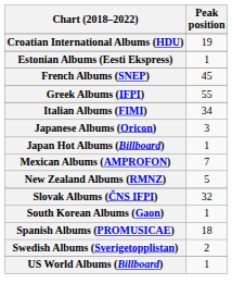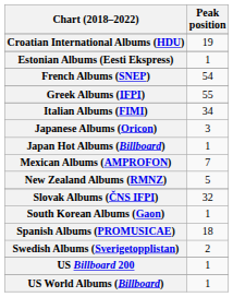 <table class="wikitable sortable plainrowheaders" style="text-align:center">
 <tr>
 <th scope="col">Chart (2018–2022)</th>
 <th scope="col">Peak<br> position</th>
 </tr>
 <tr>
 </tr>
 <tr>
 </tr>
 <tr>
 </tr>
 <tr>
 </tr>
 <tr>
 </tr>
 <tr>
 <th scope="row">Croatian International Albums (<a href='#'>HDU</a>)</th>
 <td>19</td>
 </tr>
 <tr>
 </tr>
 <tr>
 </tr>
 <tr>
 <th scope="row">Estonian Albums (Eesti Ekspress)</th>
 <td>1</td>
 </tr>
 <tr>
 </tr>
 <tr>
 <th scope="row">French Albums (<a href='#'>SNEP</a>)</th>
-<td>45</td>
+<td>54</td>
 </tr>
 <tr>
 </tr>
 <tr>
 <th scope="row">Greek Albums (<a href='#'>IFPI</a>)</th>
 <td>55</td>
 </tr>
 <tr>
 </tr>
 <tr>
 </tr>
 <tr>
 <th scope="row">Italian Albums (<a href='#'>FIMI</a>)</th>
 <td>34</td>
 </tr>
 <tr>
 <th scope="row">Japanese Albums (<a href='#'>Oricon</a>)</th>
 <td>3</td>
 </tr>
 <tr>
 <th scope="row">Japan Hot Albums (<em><a href='#'>Billboard</a></em>)</th>
 <td>1</td>
 </tr>
 <tr>
 <th scope="row">Mexican Albums (<a href='#'>AMPROFON</a>)</th>
 <td>7</td>
 </tr>
 <tr>
 <th scope="row">New Zealand Albums (<a href='#'>RMNZ</a>)</th>
 <td>5</td>
 </tr>
 <tr>
 </tr>
 <tr>
 </tr>
 <tr>
 </tr>
 <tr>
 <th scope="row">Slovak Albums (<a href='#'>ČNS IFPI</a>)</th>
 <td>32</td>
 </tr>
 <tr>
 <th scope="row">South Korean Albums (<a href='#'>Gaon</a>)</th>
 <td>1</td>
 </tr>
 <tr>
 <th scope="row">Spanish Albums (<a href='#'>PROMUSICAE</a>)</th>
 <td>18</td>
 </tr>
 <tr>
 <th scope="row">Swedish Albums (<a href='#'>Sverigetopplistan</a>)</th>
 <td>2</td>
 </tr>
 <tr>
 </tr>
 <tr>
 </tr>
 <tr>
+<th scope="row">US <a href='#'><em>Billboard</em> 200</a></th>
+<td>1</td>
+</tr>
+<tr>
 </tr>
 <tr>
 <th scope="row">US World Albums (<em><a href='#'>Billboard</a></em>)</th>
 <td>1</td>
 </tr>
 </table>
